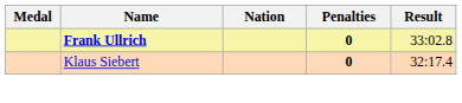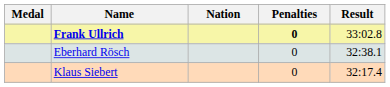 <table class=wikitable style="border:1px solid #AAAAAA;font-size:90%">
 <tr bgcolor="#E4E4E4">
 <th style="border-bottom:1px solid #AAAAAA" width=50>Medal</th>
 <th style="border-bottom:1px solid #AAAAAA" width=160>Name</th>
 <th style="border-bottom:1px solid #AAAAAA" width=80>Nation</th>
 <th style="border-bottom:1px solid #AAAAAA" width=80>Penalties</th>
 <th style="border-bottom:1px solid #AAAAAA" width=60>Result</th>
 </tr>
 <tr bgcolor="#F7F6A8">
 <td align="center"></td>
 <td><strong><a href='#'>Frank Ullrich</a></strong></td>
 <td align="center"></td>
 <td align="center"><strong>0</strong></td>
 <td align="right">33:02.8</td>
 </tr>
+<tr bgcolor="#DCE5E5">
+<td align="center"></td>
+<td><a href='#'>Eberhard Rösch</a></td>
+<td align="center"></td>
+<td align="center">0</td>
+<td align="right">32:38.1</td>
+</tr>
 <tr bgcolor="#FFDAB9">
 <td align="center"></td>
 <td><a href='#'>Klaus Siebert</a></td>
 <td align="center"></td>
-<td align="center"><strong>0</strong></td>
+<td align="center">0</td>
 <td align="right">32:17.4</td>
 </tr>
 </table>
